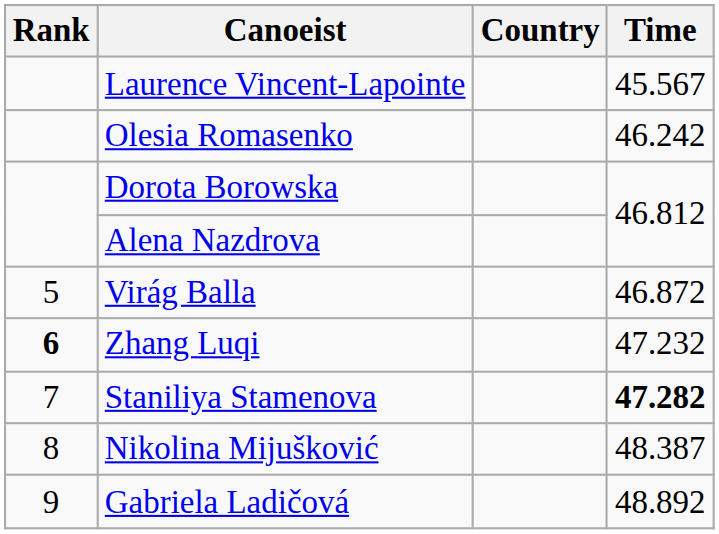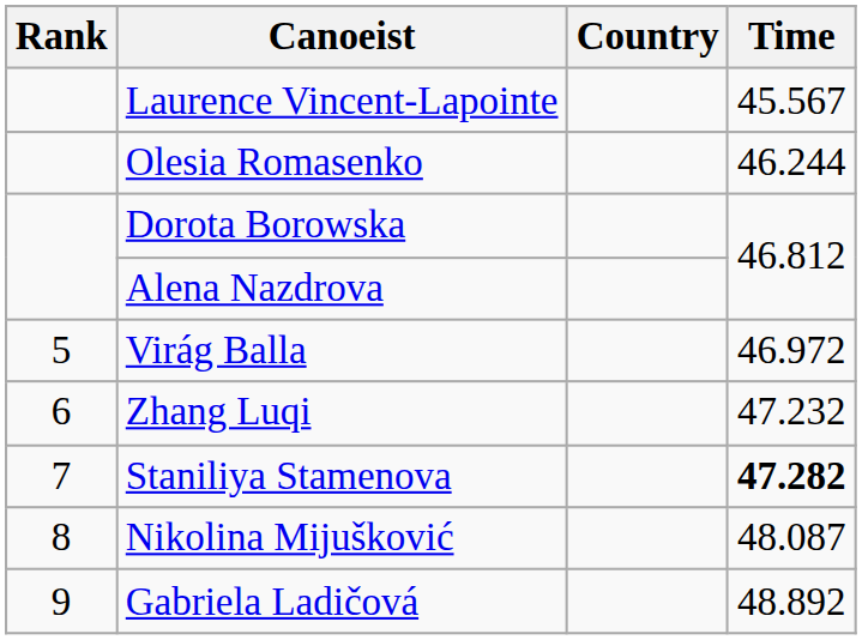 <table class="wikitable" style="text-align:center">
 <tr>
 <th>Rank</th>
 <th>Canoeist</th>
 <th>Country</th>
 <th>Time</th>
 </tr>
 <tr>
 <td></td>
 <td align="left"><a href='#'>Laurence Vincent-Lapointe</a></td>
 <td align="left"></td>
 <td>45.567</td>
 </tr>
 <tr>
 <td></td>
 <td align="left"><a href='#'>Olesia Romasenko</a></td>
 <td align="left"></td>
-<td>46.242</td>
+<td>46.244</td>
 </tr>
 <tr>
 <td rowspan=2></td>
 <td align="left"><a href='#'>Dorota Borowska</a></td>
 <td align="left"></td>
 <td rowspan=2>46.812</td>
 </tr>
 <tr>
 <td align="left"><a href='#'>Alena Nazdrova</a></td>
 <td align="left"></td>
 </tr>
 <tr>
 <td>5</td>
 <td align="left"><a href='#'>Virág Balla</a></td>
 <td align="left"></td>
-<td>46.872</td>
+<td>46.972</td>
 </tr>
 <tr>
-<td><strong>6</strong></td>
+<td>6</td>
 <td align="left"><a href='#'>Zhang Luqi</a></td>
 <td align="left"></td>
 <td>47.232</td>
 </tr>
 <tr>
 <td>7</td>
 <td align="left"><a href='#'>Staniliya Stamenova</a></td>
 <td align="left"></td>
 <td><strong>47.282</strong></td>
 </tr>
 <tr>
 <td>8</td>
 <td align="left"><a href='#'>Nikolina Mijušković</a></td>
 <td align="left"></td>
-<td>48.387</td>
+<td>48.087</td>
 </tr>
 <tr>
 <td>9</td>
 <td align="left"><a href='#'>Gabriela Ladičová</a></td>
 <td align="left"></td>
 <td>48.892</td>
 </tr>
 </table>
